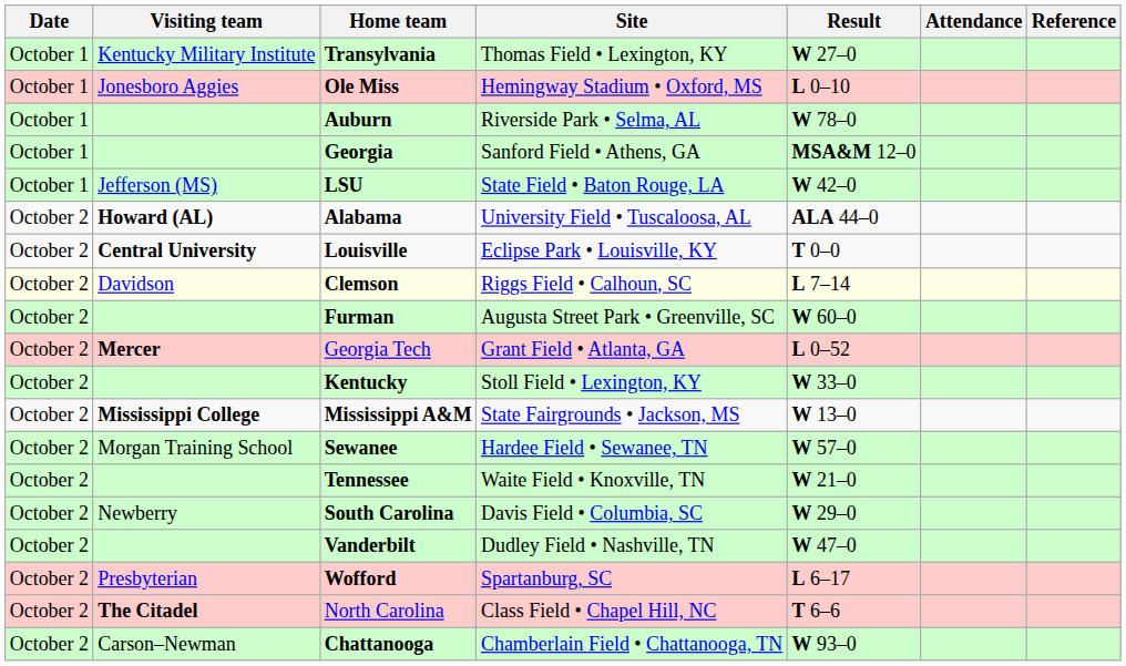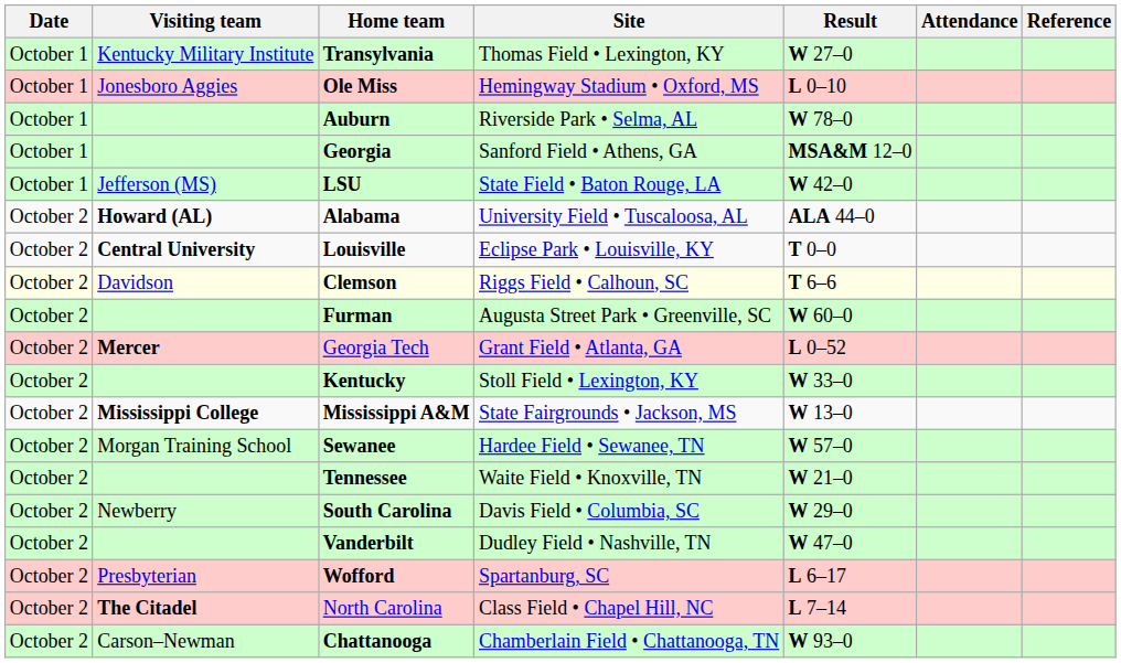 <table class="wikitable" style="font-size:95%;">
 <tr>
 <th>Date</th>
 <th>Visiting team</th>
 <th>Home team</th>
 <th>Site</th>
 <th>Result</th>
 <th>Attendance</th>
 <th class="unsortable">Reference</th>
 </tr>
 <tr bgcolor=ccffcc>
 <td>October 1</td>
 <td><a href='#'>Kentucky Military Institute</a></td>
 <td><strong>Transylvania</strong></td>
 <td>Thomas Field • Lexington, KY</td>
 <td><strong>W</strong> 27–0</td>
 <td></td>
 <td></td>
 </tr>
 <tr bgcolor=ffcccc>
 <td>October 1</td>
 <td><a href='#'>Jonesboro Aggies</a></td>
 <td><strong>Ole Miss</strong></td>
 <td><a href='#'>Hemingway Stadium</a> • <a href='#'>Oxford, MS</a></td>
 <td><strong>L</strong> 0–10</td>
 <td></td>
 <td></td>
 </tr>
 <tr bgcolor=ccffcc>
 <td>October 1</td>
 <td></td>
 <td><strong>Auburn</strong></td>
 <td>Riverside Park • <a href='#'>Selma, AL</a></td>
 <td><strong>W</strong> 78–0</td>
 <td></td>
 <td></td>
 </tr>
 <tr bgcolor=ccffcc>
 <td>October 1</td>
 <td></td>
 <td><strong>Georgia</strong></td>
 <td>Sanford Field • Athens, GA</td>
 <td><strong>MSA&M</strong> 12–0</td>
 <td></td>
 <td></td>
 </tr>
 <tr bgcolor=ccffcc>
 <td>October 1</td>
 <td><a href='#'>Jefferson (MS)</a></td>
 <td><strong>LSU</strong></td>
 <td><a href='#'>State Field</a> • <a href='#'>Baton Rouge, LA</a></td>
 <td><strong>W</strong> 42–0</td>
 <td></td>
 <td></td>
 </tr>
 <tr bgcolor=>
 <td>October 2</td>
 <td><strong>Howard (AL)</strong></td>
 <td><strong>Alabama</strong></td>
 <td><a href='#'>University Field</a> • <a href='#'>Tuscaloosa, AL</a></td>
 <td><strong>ALA</strong> 44–0</td>
 <td></td>
 <td></td>
 </tr>
 <tr bgcolor=>
 <td>October 2</td>
 <td><strong>Central University</strong></td>
 <td><strong>Louisville</strong></td>
 <td><a href='#'>Eclipse Park</a> • <a href='#'>Louisville, KY</a></td>
 <td><strong>T</strong> 0–0</td>
 <td></td>
 <td></td>
 </tr>
 <tr bgcolor=ffffe6>
 <td>October 2</td>
 <td><a href='#'>Davidson</a></td>
 <td><strong>Clemson</strong></td>
 <td><a href='#'>Riggs Field</a> • <a href='#'>Calhoun, SC</a></td>
-<td><strong>L</strong> 7–14</td>
+<td><strong>T</strong> 6–6</td>
 <td></td>
 <td></td>
 </tr>
 <tr bgcolor=ccffcc>
 <td>October 2</td>
 <td></td>
 <td><strong>Furman</strong></td>
 <td>Augusta Street Park • Greenville, SC</td>
 <td><strong>W</strong> 60–0</td>
 <td></td>
 <td></td>
 </tr>
 <tr bgcolor=ffcccc>
 <td>October 2</td>
 <td><strong>Mercer</strong></td>
 <td><a href='#'>Georgia Tech</a></td>
 <td><a href='#'>Grant Field</a> • <a href='#'>Atlanta, GA</a></td>
 <td><strong>L</strong> 0–52</td>
 <td></td>
 <td></td>
 </tr>
 <tr bgcolor=ccffcc>
 <td>October 2</td>
 <td></td>
 <td><strong>Kentucky</strong></td>
 <td>Stoll Field • <a href='#'>Lexington, KY</a></td>
 <td><strong>W</strong> 33–0</td>
 <td></td>
 <td></td>
 </tr>
 <tr bgcolor=>
 <td>October 2</td>
 <td><strong>Mississippi College</strong></td>
 <td><strong>Mississippi A&M</strong></td>
 <td><a href='#'>State Fairgrounds</a> • <a href='#'>Jackson, MS</a></td>
 <td><strong>W</strong> 13–0</td>
 <td></td>
 <td></td>
 </tr>
 <tr bgcolor=ccffcc>
 <td>October 2</td>
 <td>Morgan Training School</td>
 <td><strong>Sewanee</strong></td>
 <td><a href='#'>Hardee Field</a> • <a href='#'>Sewanee, TN</a></td>
 <td><strong>W</strong> 57–0</td>
 <td></td>
 <td></td>
 </tr>
 <tr bgcolor=ccffcc>
 <td>October 2</td>
 <td></td>
 <td><strong>Tennessee</strong></td>
 <td>Waite Field • Knoxville, TN</td>
 <td><strong>W</strong> 21–0</td>
 <td></td>
 <td></td>
 </tr>
 <tr bgcolor=ccffcc>
 <td>October 2</td>
 <td>Newberry</td>
 <td><strong>South Carolina</strong></td>
 <td>Davis Field • <a href='#'>Columbia, SC</a></td>
 <td><strong>W</strong> 29–0</td>
 <td></td>
 <td></td>
 </tr>
 <tr bgcolor=ccffcc>
 <td>October 2</td>
 <td></td>
 <td><strong>Vanderbilt</strong></td>
 <td>Dudley Field • Nashville, TN</td>
 <td><strong>W</strong> 47–0</td>
 <td></td>
 <td></td>
 </tr>
 <tr bgcolor=ffcccc>
 <td>October 2</td>
 <td><a href='#'>Presbyterian</a></td>
 <td><strong>Wofford</strong></td>
 <td><a href='#'>Spartanburg, SC</a></td>
 <td><strong>L</strong> 6–17</td>
 <td></td>
 <td></td>
 </tr>
 <tr bgcolor=ffcccc>
 <td>October 2</td>
 <td><strong>The Citadel</strong></td>
 <td><a href='#'>North Carolina</a></td>
 <td>Class Field • <a href='#'>Chapel Hill, NC</a></td>
-<td><strong>T</strong> 6–6</td>
+<td><strong>L</strong> 7–14</td>
 <td></td>
 <td></td>
 </tr>
 <tr bgcolor=ccffcc>
 <td>October 2</td>
 <td>Carson–Newman</td>
 <td><strong>Chattanooga</strong></td>
 <td><a href='#'>Chamberlain Field</a> • <a href='#'>Chattanooga, TN</a></td>
 <td><strong>W</strong> 93–0</td>
 <td></td>
 <td></td>
 </tr>
 </table>
